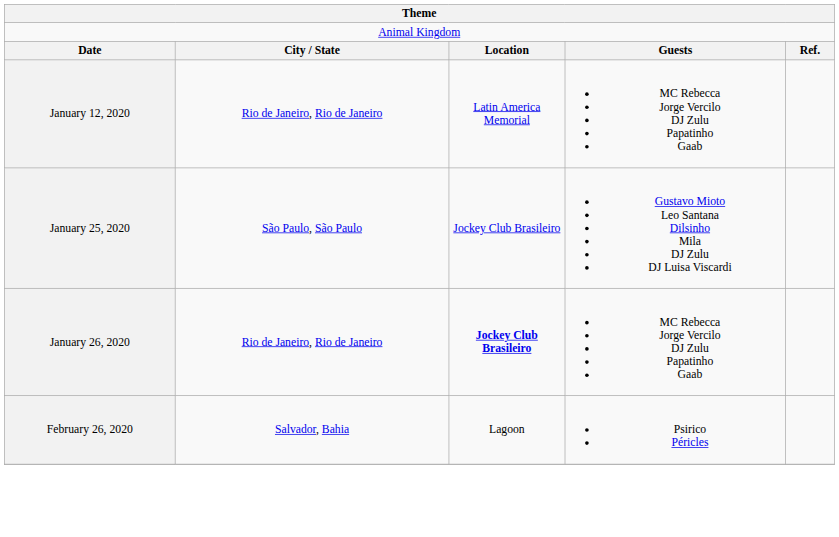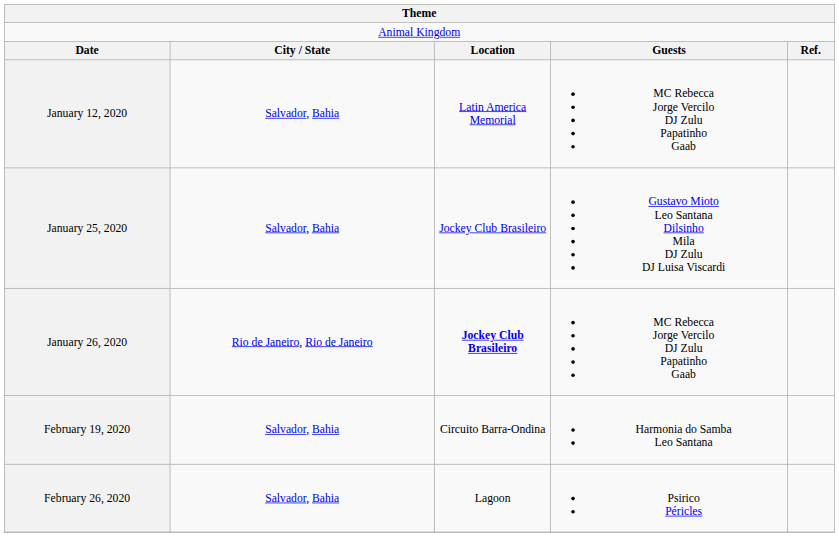 <table class="wikitable plainrowheaders" style="text-align:center;" width="90%">
 <tr>
 <th colspan="5">Theme</th>
 </tr>
 <tr>
 <td colspan="5"><a href='#'>Animal Kingdom</a></td>
 </tr>
 <tr>
 <th scope="col">Date</th>
 <th scope="col">City / State</th>
 <th scope="col" width="14%">Location</th>
 <th scope="col">Guests</th>
 <th>Ref.</th>
 </tr>
 <tr>
 <td scope="row" style="background-color: #f2f2f2;">January 12, 2020</td>
-<td><a href='#'>Rio de Janeiro</a>, <a href='#'>Rio de Janeiro</a></td>
+<td><a href='#'>Salvador</a>, <a href='#'>Bahia</a></td>
 <td><a href='#'>Latin America Memorial</a></td>
 <td><br><ul><li>MC Rebecca</li><li>Jorge Vercilo</li><li>DJ Zulu</li><li>Papatinho</li><li>Gaab</li></ul></td>
 <td></td>
 </tr>
 <tr>
 <td scope="row" style="background-color: #f2f2f2;">January 25, 2020</td>
-<td><a href='#'>São Paulo</a>, <a href='#'>São Paulo</a></td>
+<td><a href='#'>Salvador</a>, <a href='#'>Bahia</a></td>
 <td><a href='#'>Jockey Club Brasileiro</a></td>
 <td><br><ul><li><a href='#'>Gustavo Mioto</a></li><li>Leo Santana</li><li><a href='#'>Dilsinho</a></li><li>Mila</li><li>DJ Zulu</li><li>DJ Luisa Viscardi</li></ul></td>
 <td></td>
 </tr>
 <tr>
 <td scope="row" style="background-color: #f2f2f2;">January 26, 2020</td>
 <td><a href='#'>Rio de Janeiro</a>, <a href='#'>Rio de Janeiro</a></td>
 <td><strong><a href='#'>Jockey Club Brasileiro</a></strong></td>
 <td><br><ul><li>MC Rebecca</li><li>Jorge Vercilo</li><li>DJ Zulu</li><li>Papatinho</li><li>Gaab</li></ul></td>
 <td></td>
 </tr>
 <tr>
+<td scope="row" style="background-color: #f2f2f2;">February 19, 2020</td>
+<td><a href='#'>Salvador</a>, <a href='#'>Bahia</a></td>
+<td>Circuito Barra-Ondina</td>
+<td><br><ul><li>Harmonia do Samba</li><li>Leo Santana</li></ul></td>
+<td></td>
+</tr>
+<tr>
 <td scope="row" style="background-color: #f2f2f2;">February 26, 2020</td>
 <td><a href='#'>Salvador</a>, <a href='#'>Bahia</a></td>
 <td>Lagoon</td>
 <td><br><ul><li>Psirico</li><li><a href='#'>Péricles</a></li></ul></td>
 <td></td>
 </tr>
 <tr>
 </tr>
 </table>
